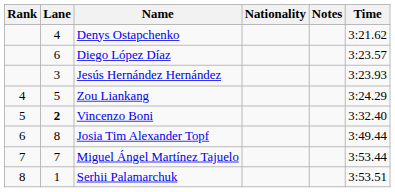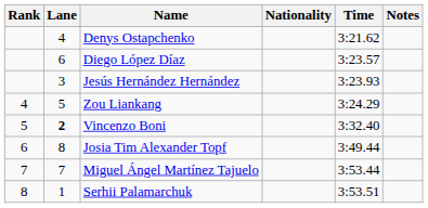 <table class="wikitable sortable" style="text-align:center">
 <tr>
 <th>Rank</th>
 <th>Lane</th>
 <th>Name</th>
 <th>Nationality</th>
+<th>Time</th>
 <th>Notes</th>
-<th>Time</th>
 </tr>
 <tr>
 <td></td>
 <td>4</td>
 <td align=left><a href='#'>Denys Ostapchenko</a></td>
 <td align=left></td>
+<td>3:21.62</td>
 <td></td>
-<td>3:21.62</td>
 </tr>
 <tr>
 <td></td>
 <td>6</td>
 <td align=left><a href='#'>Diego López Díaz</a></td>
 <td align=left></td>
+<td>3:23.57</td>
 <td></td>
-<td>3:23.57</td>
 </tr>
 <tr>
 <td></td>
 <td>3</td>
 <td align=left><a href='#'>Jesús Hernández Hernández</a></td>
 <td align=left></td>
+<td>3:23.93</td>
 <td></td>
-<td>3:23.93</td>
 </tr>
 <tr>
 <td>4</td>
 <td>5</td>
 <td align=left><a href='#'>Zou Liankang</a></td>
 <td align=left></td>
+<td>3:24.29</td>
 <td></td>
-<td>3:24.29</td>
 </tr>
 <tr>
 <td>5</td>
 <td><strong>2</strong></td>
 <td align=left><a href='#'>Vincenzo Boni</a></td>
 <td align=left></td>
+<td>3:32.40</td>
 <td></td>
-<td>3:32.40</td>
 </tr>
 <tr>
 <td>6</td>
 <td>8</td>
 <td align=left><a href='#'>Josia Tim Alexander Topf</a></td>
 <td align=left></td>
+<td>3:49.44</td>
 <td></td>
-<td>3:49.44</td>
 </tr>
 <tr>
 <td>7</td>
 <td>7</td>
 <td align=left><a href='#'>Miguel Ángel Martínez Tajuelo</a></td>
 <td align=left></td>
+<td>3:53.44</td>
 <td></td>
-<td>3:53.44</td>
 </tr>
 <tr>
 <td>8</td>
 <td>1</td>
 <td align=left><a href='#'>Serhii Palamarchuk</a></td>
 <td align=left></td>
+<td>3:53.51</td>
 <td></td>
-<td>3:53.51</td>
 </tr>
 </table>
